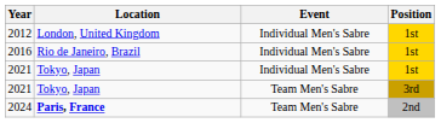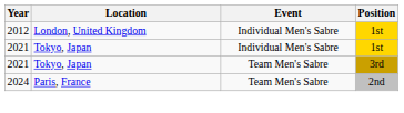 <table class="wikitable" style="text-align:center;">
 <tr>
 <th>Year</th>
 <th style="width:17em">Location</th>
 <th style="width:12em">Event</th>
 <th>Position</th>
 </tr>
 <tr>
 <td>2012</td>
 <td rowspan="1" align="left"> <a href='#'>London</a>, <a href='#'>United Kingdom</a></td>
-<td>Individual Men's Sabre</td>
-<td bgcolor="gold">1st</td>
-</tr>
-<tr>
-<td>2016</td>
-<td rowspan="1" align="left"> <a href='#'>Rio de Janeiro</a>, <a href='#'>Brazil</a></td>
 <td>Individual Men's Sabre</td>
 <td bgcolor="gold">1st</td>
 </tr>
 <tr>
 <td>2021</td>
 <td rowspan="1" align="left"> <a href='#'>Tokyo</a>, <a href='#'>Japan</a></td>
 <td>Individual Men's Sabre</td>
 <td bgcolor="gold">1st</td>
 </tr>
 <tr>
 <td>2021</td>
 <td rowspan="1" align="left"> <a href='#'>Tokyo</a>, <a href='#'>Japan</a></td>
 <td>Team Men's Sabre</td>
 <td bgcolor="caramel">3rd</td>
 </tr>
 <tr>
 <td>2024</td>
-<td rowspan="1" align="left"><strong> <a href='#'>Paris</a>, <a href='#'>France</a></strong></td>
+<td rowspan="1" align="left"> <a href='#'>Paris</a>, <a href='#'>France</a></td>
 <td>Team Men's Sabre</td>
 <td bgcolor="silver">2nd</td>
 </tr>
 </table>
